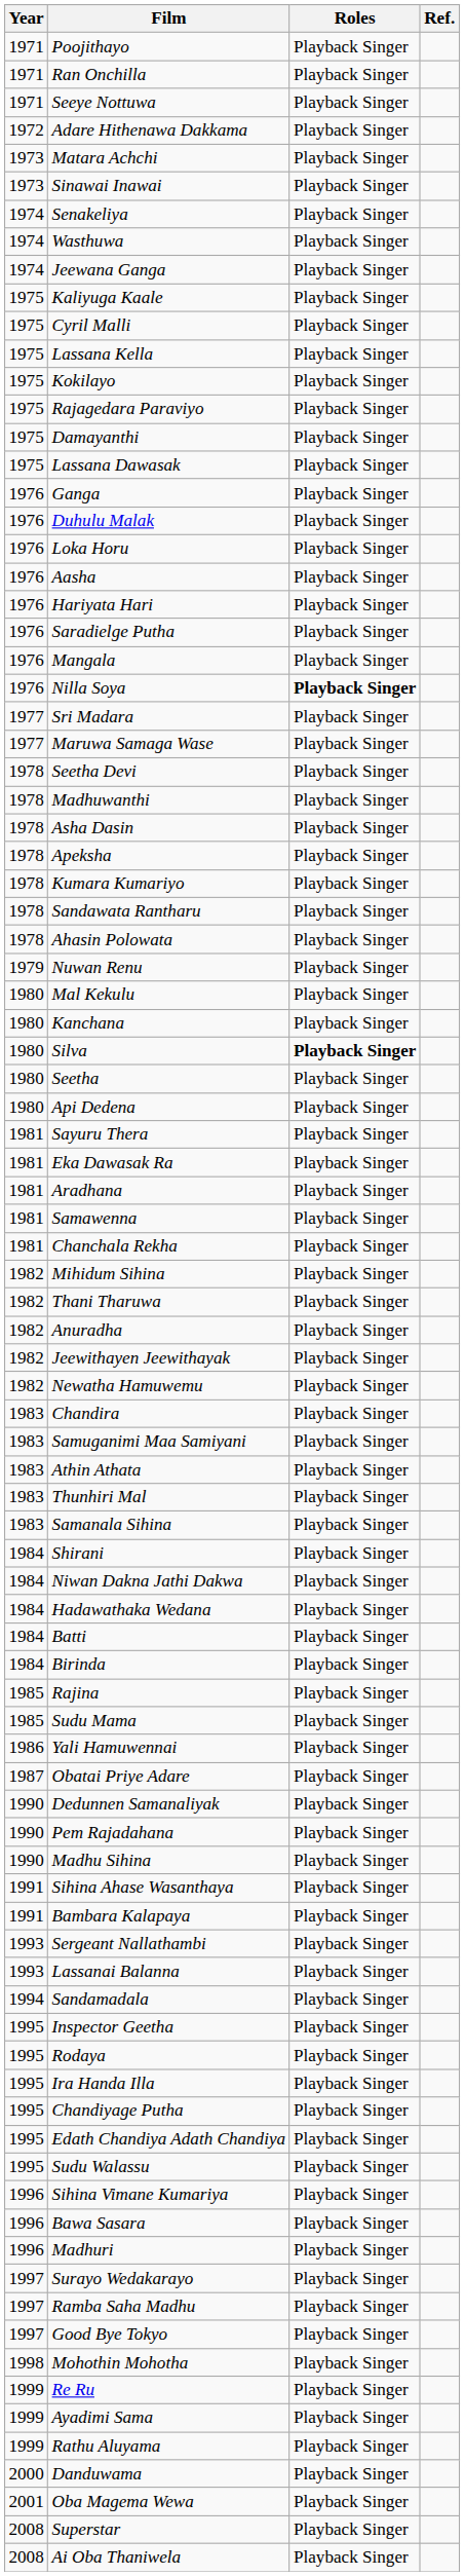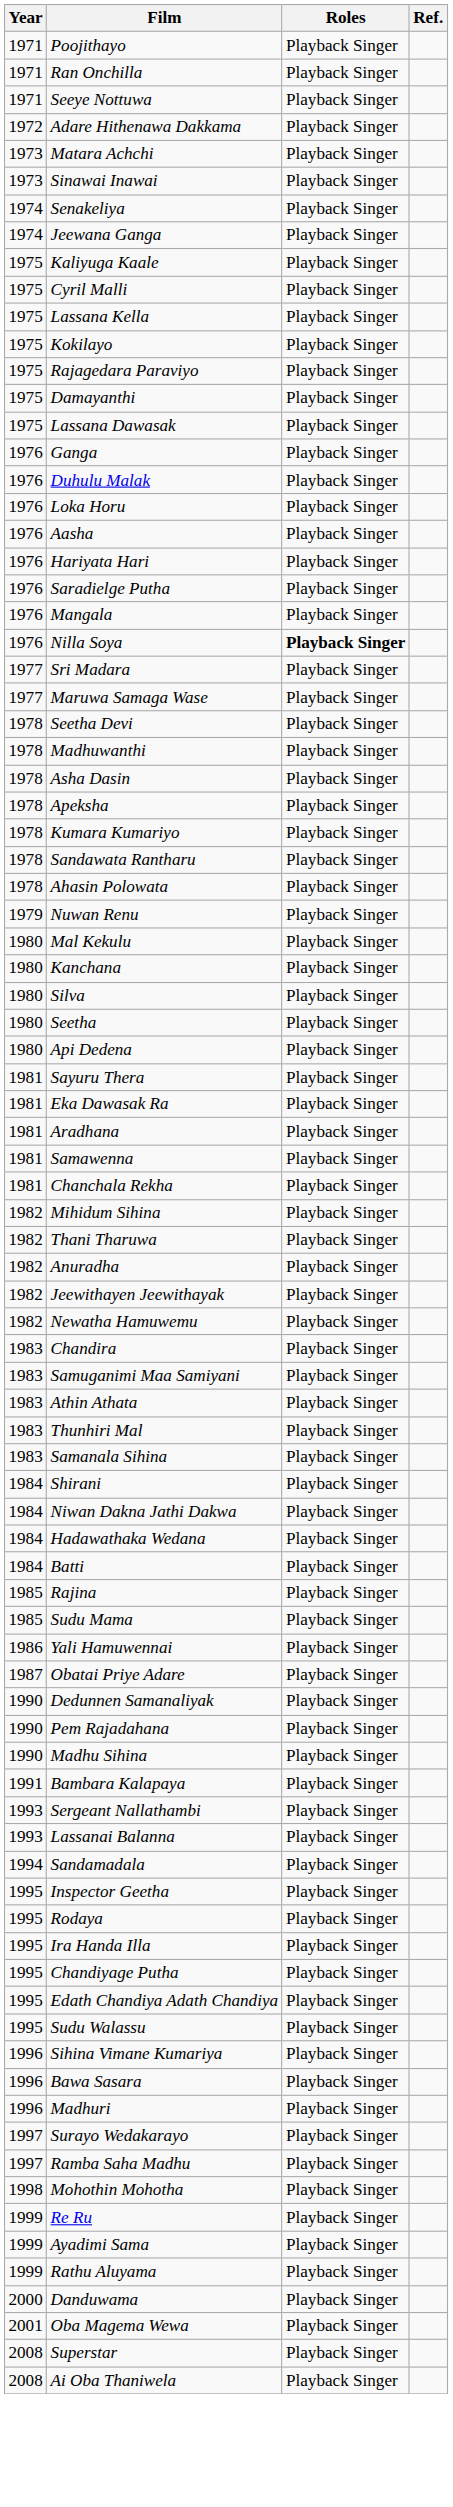 <table class="wikitable">
 <tr>
 <th>Year</th>
 <th>Film</th>
 <th>Roles</th>
 <th>Ref.</th>
 </tr>
 <tr>
 <td>1971</td>
 <td><em>Poojithayo</em></td>
 <td>Playback Singer</td>
 <td></td>
 </tr>
 <tr>
 <td>1971</td>
 <td><em>Ran Onchilla</em></td>
 <td>Playback Singer</td>
 <td></td>
 </tr>
 <tr>
 <td>1971</td>
 <td><em>Seeye Nottuwa</em></td>
 <td>Playback Singer</td>
 <td></td>
 </tr>
 <tr>
 <td>1972</td>
 <td><em>Adare Hithenawa Dakkama</em></td>
 <td>Playback Singer</td>
 <td></td>
 </tr>
 <tr>
 <td>1973</td>
 <td><em>Matara Achchi</em></td>
 <td>Playback Singer</td>
 <td></td>
 </tr>
 <tr>
 <td>1973</td>
 <td><em>Sinawai Inawai</em></td>
 <td>Playback Singer</td>
 <td></td>
 </tr>
 <tr>
 <td>1974</td>
 <td><em>Senakeliya</em></td>
-<td>Playback Singer</td>
-<td></td>
-</tr>
-<tr>
-<td>1974</td>
-<td><em>Wasthuwa</em></td>
 <td>Playback Singer</td>
 <td></td>
 </tr>
 <tr>
 <td>1974</td>
 <td><em>Jeewana Ganga</em></td>
 <td>Playback Singer</td>
 <td></td>
 </tr>
 <tr>
 <td>1975</td>
 <td><em>Kaliyuga Kaale</em></td>
 <td>Playback Singer</td>
 <td></td>
 </tr>
 <tr>
 <td>1975</td>
 <td><em>Cyril Malli</em></td>
 <td>Playback Singer</td>
 <td></td>
 </tr>
 <tr>
 <td>1975</td>
 <td><em>Lassana Kella</em></td>
 <td>Playback Singer</td>
 <td></td>
 </tr>
 <tr>
 <td>1975</td>
 <td><em>Kokilayo</em></td>
 <td>Playback Singer</td>
 <td></td>
 </tr>
 <tr>
 <td>1975</td>
 <td><em>Rajagedara Paraviyo</em></td>
 <td>Playback Singer</td>
 <td></td>
 </tr>
 <tr>
 <td>1975</td>
 <td><em>Damayanthi</em></td>
 <td>Playback Singer</td>
 <td></td>
 </tr>
 <tr>
 <td>1975</td>
 <td><em>Lassana Dawasak</em></td>
 <td>Playback Singer</td>
 <td></td>
 </tr>
 <tr>
 <td>1976</td>
 <td><em>Ganga</em></td>
 <td>Playback Singer</td>
 <td></td>
 </tr>
 <tr>
 <td>1976</td>
 <td><em><a href='#'>Duhulu Malak</a></em></td>
 <td>Playback Singer</td>
 <td></td>
 </tr>
 <tr>
 <td>1976</td>
 <td><em>Loka Horu</em></td>
 <td>Playback Singer</td>
 <td></td>
 </tr>
 <tr>
 <td>1976</td>
 <td><em>Aasha</em></td>
 <td>Playback Singer</td>
 <td></td>
 </tr>
 <tr>
 <td>1976</td>
 <td><em>Hariyata Hari</em></td>
 <td>Playback Singer</td>
 <td></td>
 </tr>
 <tr>
 <td>1976</td>
 <td><em>Saradielge Putha</em></td>
 <td>Playback Singer</td>
 <td></td>
 </tr>
 <tr>
 <td>1976</td>
 <td><em>Mangala</em></td>
 <td>Playback Singer</td>
 <td></td>
 </tr>
 <tr>
 <td>1976</td>
 <td><em>Nilla Soya</em></td>
 <td><strong>Playback Singer</strong></td>
 <td></td>
 </tr>
 <tr>
 <td>1977</td>
 <td><em>Sri Madara</em></td>
 <td>Playback Singer</td>
 <td></td>
 </tr>
 <tr>
 <td>1977</td>
 <td><em>Maruwa Samaga Wase</em></td>
 <td>Playback Singer</td>
 <td></td>
 </tr>
 <tr>
 <td>1978</td>
 <td><em>Seetha Devi</em></td>
 <td>Playback Singer</td>
 <td></td>
 </tr>
 <tr>
 <td>1978</td>
 <td><em>Madhuwanthi</em></td>
 <td>Playback Singer</td>
 <td></td>
 </tr>
 <tr>
 <td>1978</td>
 <td><em>Asha Dasin</em></td>
 <td>Playback Singer</td>
 <td></td>
 </tr>
 <tr>
 <td>1978</td>
 <td><em>Apeksha</em></td>
 <td>Playback Singer</td>
 <td></td>
 </tr>
 <tr>
 <td>1978</td>
 <td><em>Kumara Kumariyo</em></td>
 <td>Playback Singer</td>
 <td></td>
 </tr>
 <tr>
 <td>1978</td>
 <td><em>Sandawata Rantharu</em></td>
 <td>Playback Singer</td>
 <td></td>
 </tr>
 <tr>
 <td>1978</td>
 <td><em>Ahasin Polowata</em></td>
 <td>Playback Singer</td>
 <td></td>
 </tr>
 <tr>
 <td>1979</td>
 <td><em>Nuwan Renu</em></td>
 <td>Playback Singer</td>
 <td></td>
 </tr>
 <tr>
 <td>1980</td>
 <td><em>Mal Kekulu</em></td>
 <td>Playback Singer</td>
 <td></td>
 </tr>
 <tr>
 <td>1980</td>
 <td><em>Kanchana</em></td>
 <td>Playback Singer</td>
 <td></td>
 </tr>
 <tr>
 <td>1980</td>
 <td><em>Silva</em></td>
-<td><strong>Playback Singer</strong></td>
+<td>Playback Singer</td>
 <td></td>
 </tr>
 <tr>
 <td>1980</td>
 <td><em>Seetha</em></td>
 <td>Playback Singer</td>
 <td></td>
 </tr>
 <tr>
 <td>1980</td>
 <td><em>Api Dedena</em></td>
 <td>Playback Singer</td>
 <td></td>
 </tr>
 <tr>
 <td>1981</td>
 <td><em>Sayuru Thera</em></td>
 <td>Playback Singer</td>
 <td></td>
 </tr>
 <tr>
 <td>1981</td>
 <td><em>Eka Dawasak Ra</em></td>
 <td>Playback Singer</td>
 <td></td>
 </tr>
 <tr>
 <td>1981</td>
 <td><em>Aradhana</em></td>
 <td>Playback Singer</td>
 <td></td>
 </tr>
 <tr>
 <td>1981</td>
 <td><em>Samawenna</em></td>
 <td>Playback Singer</td>
 <td></td>
 </tr>
 <tr>
 <td>1981</td>
 <td><em>Chanchala Rekha</em></td>
 <td>Playback Singer</td>
 <td></td>
 </tr>
 <tr>
 <td>1982</td>
 <td><em>Mihidum Sihina</em></td>
 <td>Playback Singer</td>
 <td></td>
 </tr>
 <tr>
 <td>1982</td>
 <td><em>Thani Tharuwa</em></td>
 <td>Playback Singer</td>
 <td></td>
 </tr>
 <tr>
 <td>1982</td>
 <td><em>Anuradha</em></td>
 <td>Playback Singer</td>
 <td></td>
 </tr>
 <tr>
 <td>1982</td>
 <td><em>Jeewithayen Jeewithayak</em></td>
 <td>Playback Singer</td>
 <td></td>
 </tr>
 <tr>
 <td>1982</td>
 <td><em>Newatha Hamuwemu</em></td>
 <td>Playback Singer</td>
 <td></td>
 </tr>
 <tr>
 <td>1983</td>
 <td><em>Chandira</em></td>
 <td>Playback Singer</td>
 <td></td>
 </tr>
 <tr>
 <td>1983</td>
 <td><em>Samuganimi Maa Samiyani</em></td>
 <td>Playback Singer</td>
 <td></td>
 </tr>
 <tr>
 <td>1983</td>
 <td><em>Athin Athata</em></td>
 <td>Playback Singer</td>
 <td></td>
 </tr>
 <tr>
 <td>1983</td>
 <td><em>Thunhiri Mal</em></td>
 <td>Playback Singer</td>
 <td></td>
 </tr>
 <tr>
 <td>1983</td>
 <td><em>Samanala Sihina</em></td>
 <td>Playback Singer</td>
 <td></td>
 </tr>
 <tr>
 <td>1984</td>
 <td><em>Shirani</em></td>
 <td>Playback Singer</td>
 <td></td>
 </tr>
 <tr>
 <td>1984</td>
 <td><em>Niwan Dakna Jathi Dakwa</em></td>
 <td>Playback Singer</td>
 <td></td>
 </tr>
 <tr>
 <td>1984</td>
 <td><em>Hadawathaka Wedana</em></td>
 <td>Playback Singer</td>
 <td></td>
 </tr>
 <tr>
 <td>1984</td>
 <td><em>Batti</em></td>
 <td>Playback Singer</td>
 <td></td>
 </tr>
 <tr>
-<td>1984</td>
-<td><em>Birinda</em></td>
-<td>Playback Singer</td>
-<td></td>
-</tr>
-<tr>
 <td>1985</td>
 <td><em>Rajina</em></td>
 <td>Playback Singer</td>
 <td></td>
 </tr>
 <tr>
 <td>1985</td>
 <td><em>Sudu Mama</em></td>
 <td>Playback Singer</td>
 <td></td>
 </tr>
 <tr>
 <td>1986</td>
 <td><em>Yali Hamuwennai</em></td>
 <td>Playback Singer</td>
 <td></td>
 </tr>
 <tr>
 <td>1987</td>
 <td><em>Obatai Priye Adare</em></td>
 <td>Playback Singer</td>
 <td></td>
 </tr>
 <tr>
 <td>1990</td>
 <td><em>Dedunnen Samanaliyak</em></td>
 <td>Playback Singer</td>
 <td></td>
 </tr>
 <tr>
 <td>1990</td>
 <td><em>Pem Rajadahana</em></td>
 <td>Playback Singer</td>
 <td></td>
 </tr>
 <tr>
 <td>1990</td>
 <td><em>Madhu Sihina</em></td>
-<td>Playback Singer</td>
-<td></td>
-</tr>
-<tr>
-<td>1991</td>
-<td><em>Sihina Ahase Wasanthaya</em></td>
 <td>Playback Singer</td>
 <td></td>
 </tr>
 <tr>
 <td>1991</td>
 <td><em>Bambara Kalapaya</em></td>
 <td>Playback Singer</td>
 <td></td>
 </tr>
 <tr>
 <td>1993</td>
 <td><em>Sergeant Nallathambi</em></td>
 <td>Playback Singer</td>
 <td></td>
 </tr>
 <tr>
 <td>1993</td>
 <td><em>Lassanai Balanna</em></td>
 <td>Playback Singer</td>
 <td></td>
 </tr>
 <tr>
 <td>1994</td>
 <td><em>Sandamadala</em></td>
 <td>Playback Singer</td>
 <td></td>
 </tr>
 <tr>
 <td>1995</td>
 <td><em>Inspector Geetha</em></td>
 <td>Playback Singer</td>
 <td></td>
 </tr>
 <tr>
 <td>1995</td>
 <td><em>Rodaya</em></td>
 <td>Playback Singer</td>
 <td></td>
 </tr>
 <tr>
 <td>1995</td>
 <td><em>Ira Handa Illa</em></td>
 <td>Playback Singer</td>
 <td></td>
 </tr>
 <tr>
 <td>1995</td>
 <td><em>Chandiyage Putha</em></td>
 <td>Playback Singer</td>
 <td></td>
 </tr>
 <tr>
 <td>1995</td>
 <td><em>Edath Chandiya Adath Chandiya</em></td>
 <td>Playback Singer</td>
 <td></td>
 </tr>
 <tr>
 <td>1995</td>
 <td><em>Sudu Walassu</em></td>
 <td>Playback Singer</td>
 <td></td>
 </tr>
 <tr>
 <td>1996</td>
 <td><em>Sihina Vimane Kumariya</em></td>
 <td>Playback Singer</td>
 <td></td>
 </tr>
 <tr>
 <td>1996</td>
 <td><em>Bawa Sasara</em></td>
 <td>Playback Singer</td>
 <td></td>
 </tr>
 <tr>
 <td>1996</td>
 <td><em>Madhuri</em></td>
 <td>Playback Singer</td>
 <td></td>
 </tr>
 <tr>
 <td>1997</td>
 <td><em>Surayo Wedakarayo</em></td>
 <td>Playback Singer</td>
 <td></td>
 </tr>
 <tr>
 <td>1997</td>
 <td><em>Ramba Saha Madhu</em></td>
 <td>Playback Singer</td>
 <td></td>
 </tr>
 <tr>
-<td>1997</td>
-<td><em>Good Bye Tokyo</em></td>
-<td>Playback Singer</td>
-<td></td>
-</tr>
-<tr>
 <td>1998</td>
 <td><em>Mohothin Mohotha</em></td>
 <td>Playback Singer</td>
 <td></td>
 </tr>
 <tr>
 <td>1999</td>
 <td><em><a href='#'>Re Ru</a></em></td>
 <td>Playback Singer</td>
 <td></td>
 </tr>
 <tr>
 <td>1999</td>
 <td><em>Ayadimi Sama</em></td>
 <td>Playback Singer</td>
 <td></td>
 </tr>
 <tr>
 <td>1999</td>
 <td><em>Rathu Aluyama</em></td>
 <td>Playback Singer</td>
 <td></td>
 </tr>
 <tr>
 <td>2000</td>
 <td><em>Danduwama</em></td>
 <td>Playback Singer</td>
 <td></td>
 </tr>
 <tr>
 <td>2001</td>
 <td><em>Oba Magema Wewa</em></td>
 <td>Playback Singer</td>
 <td></td>
 </tr>
 <tr>
 <td>2008</td>
 <td><em>Superstar</em></td>
 <td>Playback Singer</td>
 <td></td>
 </tr>
 <tr>
 <td>2008</td>
 <td><em>Ai Oba Thaniwela</em></td>
 <td>Playback Singer</td>
 <td></td>
 </tr>
 </table>
